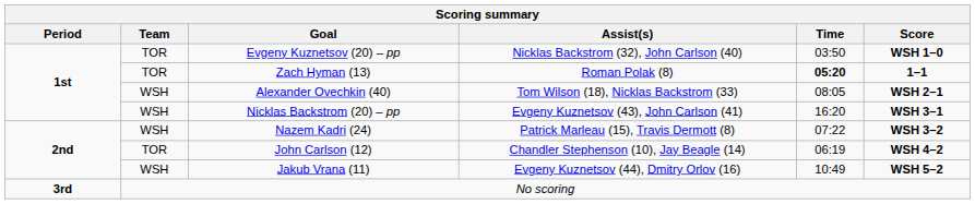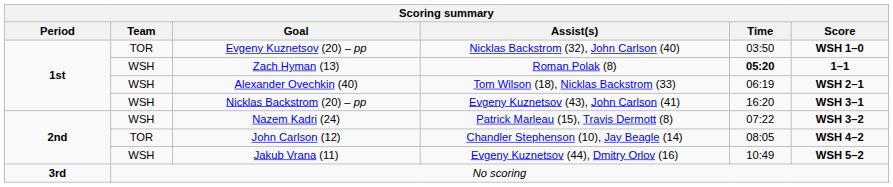 <table style="width:100%;" class="wikitable">
 <tr>
 <th colspan=6>Scoring summary</th>
 </tr>
 <tr>
 <th style="width:12%;">Period</th>
 <th style="width:7%;">Team</th>
 <th style="width:28%;">Goal</th>
 <th style="width:35%;">Assist(s)</th>
 <th style="width:7%;">Time</th>
 <th style="width:11%;">Score</th>
 </tr>
 <tr>
 <td align=center rowspan="4"><strong>1st</strong></td>
 <td align=center>TOR</td>
 <td align=center><a href='#'>Evgeny Kuznetsov</a> (20) – <em>pp</em></td>
 <td align=center><a href='#'>Nicklas Backstrom</a> (32), <a href='#'>John Carlson</a> (40)</td>
 <td align=center>03:50</td>
 <td align=center><strong>WSH 1–0</strong></td>
 </tr>
 <tr>
-<td align=center>TOR</td>
+<td align=center>WSH</td>
 <td align=center><a href='#'>Zach Hyman</a> (13)</td>
 <td align=center><a href='#'>Roman Polak</a> (8)</td>
 <td align=center><strong>05:20</strong></td>
 <td align=center><strong>1–1</strong></td>
 </tr>
 <tr>
 <td align=center>WSH</td>
 <td align=center><a href='#'>Alexander Ovechkin</a> (40)</td>
 <td align=center><a href='#'>Tom Wilson</a> (18),  <a href='#'>Nicklas Backstrom</a> (33)</td>
-<td align=center>08:05</td>
+<td align=center>06:19</td>
 <td align=center><strong>WSH 2–1</strong></td>
 </tr>
 <tr>
 <td align=center>WSH</td>
 <td align=center><a href='#'>Nicklas Backstrom</a> (20) – <em>pp</em></td>
 <td align=center><a href='#'>Evgeny Kuznetsov</a> (43), <a href='#'>John Carlson</a> (41)</td>
 <td align=center>16:20</td>
 <td align=center><strong>WSH 3–1</strong></td>
 </tr>
 <tr>
 <td align=center rowspan="3"><strong>2nd</strong></td>
 <td align=center>WSH</td>
 <td align=center><a href='#'>Nazem Kadri</a> (24)</td>
 <td align=center><a href='#'>Patrick Marleau</a> (15), <a href='#'>Travis Dermott</a> (8)</td>
 <td align=center>07:22</td>
 <td align=center><strong>WSH 3–2</strong></td>
 </tr>
 <tr>
 <td align=center>TOR</td>
 <td align=center><a href='#'>John Carlson</a> (12)</td>
 <td align=center><a href='#'>Chandler Stephenson</a> (10), <a href='#'>Jay Beagle</a> (14)</td>
-<td align=center>06:19</td>
+<td align=center>08:05</td>
 <td align=center><strong>WSH 4–2</strong></td>
 </tr>
 <tr>
 <td align=center>WSH</td>
 <td align=center><a href='#'>Jakub Vrana</a> (11)</td>
 <td align=center><a href='#'>Evgeny Kuznetsov</a> (44), <a href='#'>Dmitry Orlov</a> (16)</td>
 <td align=center>10:49</td>
 <td align=center><strong>WSH 5–2</strong></td>
 </tr>
 <tr>
 <td style="text-align:center;"><strong>3rd</strong></td>
 <td colspan="6" align=center><em>No scoring</em></td>
 </tr>
 </table>
